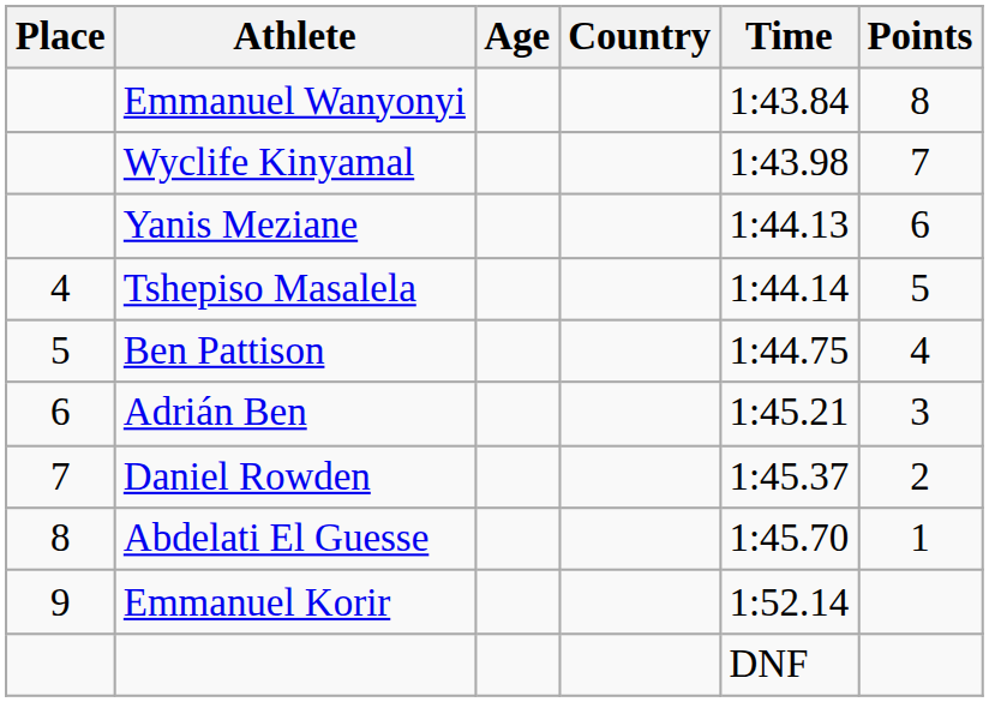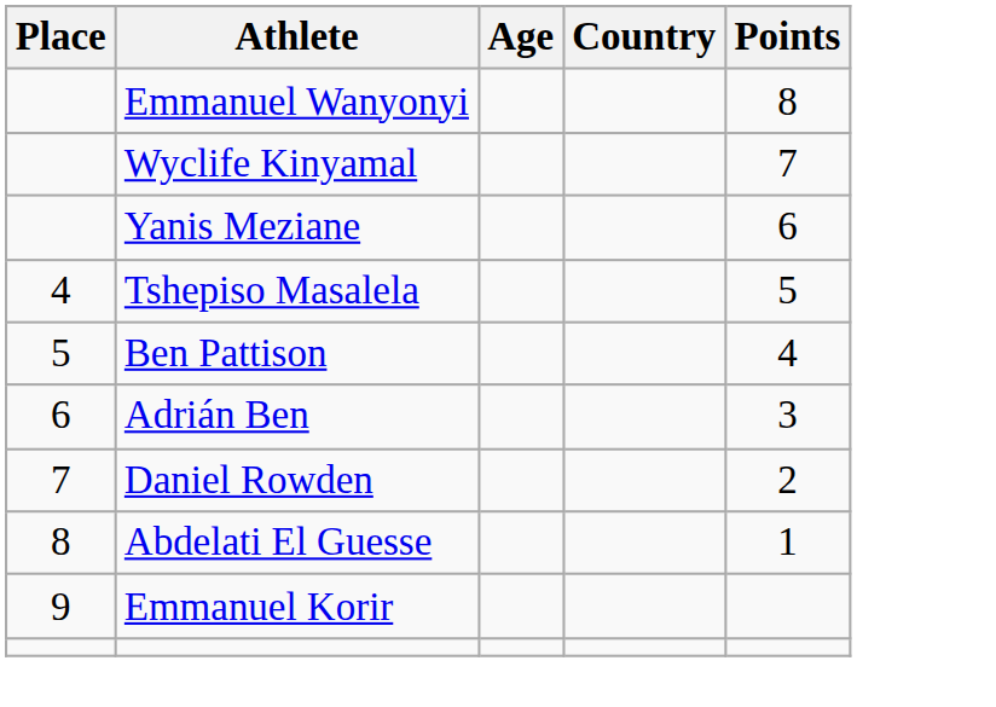 <table class="wikitable mw-datatable sortable">
 <tr>
 <th>Place</th>
 <th>Athlete</th>
 <th>Age</th>
 <th>Country</th>
-<th>Time</th>
 <th>Points</th>
 </tr>
 <tr>
 <td align=center></td>
 <td><a href='#'>Emmanuel Wanyonyi</a></td>
 <td></td>
 <td></td>
-<td>1:43.84</td>
 <td align=center>8</td>
 </tr>
 <tr>
 <td align=center></td>
 <td><a href='#'>Wyclife Kinyamal</a></td>
 <td></td>
 <td></td>
-<td>1:43.98</td>
 <td align=center>7</td>
 </tr>
 <tr>
 <td align=center></td>
 <td><a href='#'>Yanis Meziane</a></td>
 <td></td>
 <td></td>
-<td>1:44.13</td>
 <td align=center>6</td>
 </tr>
 <tr>
 <td align=center>4</td>
 <td><a href='#'>Tshepiso Masalela</a></td>
 <td></td>
 <td></td>
-<td>1:44.14</td>
 <td align=center>5</td>
 </tr>
 <tr>
 <td align=center>5</td>
 <td><a href='#'>Ben Pattison</a></td>
 <td></td>
 <td></td>
-<td>1:44.75</td>
 <td align=center>4</td>
 </tr>
 <tr>
 <td align=center>6</td>
 <td><a href='#'>Adrián Ben</a></td>
 <td></td>
 <td></td>
-<td>1:45.21</td>
 <td align=center>3</td>
 </tr>
 <tr>
 <td align=center>7</td>
 <td><a href='#'>Daniel Rowden</a></td>
 <td></td>
 <td></td>
-<td>1:45.37</td>
 <td align=center>2</td>
 </tr>
 <tr>
 <td align=center>8</td>
 <td><a href='#'>Abdelati El Guesse</a></td>
 <td></td>
 <td></td>
-<td>1:45.70</td>
 <td align=center>1</td>
 </tr>
 <tr>
 <td align=center>9</td>
 <td><a href='#'>Emmanuel Korir</a></td>
 <td></td>
 <td></td>
-<td>1:52.14</td>
 <td align=center></td>
 </tr>
 <tr>
 <td align=center></td>
 <td></td>
 <td></td>
 <td></td>
-<td>DNF</td>
 <td align=center></td>
 </tr>
 </table>
